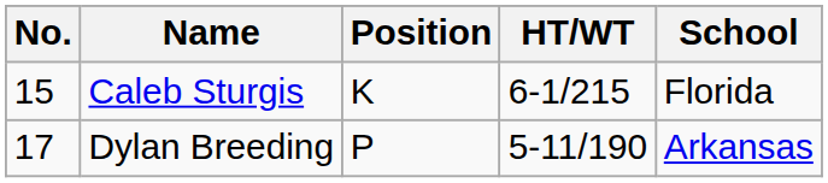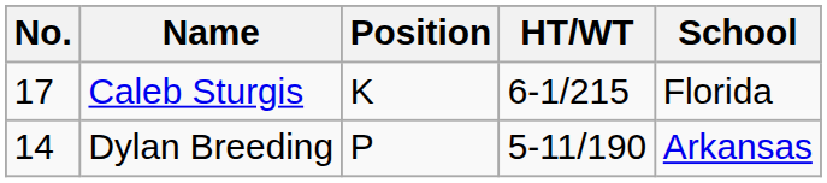 <table class="wikitable">
 <tr>
 <th>No.</th>
 <th>Name</th>
 <th>Position</th>
 <th>HT/WT</th>
 <th>School</th>
 </tr>
 <tr>
-<td>15</td>
+<td>17</td>
 <td><a href='#'>Caleb Sturgis</a></td>
 <td>K</td>
 <td>6-1/215</td>
 <td>Florida</td>
 </tr>
 <tr>
-<td>17</td>
+<td>14</td>
 <td>Dylan Breeding</td>
 <td>P</td>
 <td>5-11/190</td>
 <td><a href='#'>Arkansas</a></td>
 </tr>
 </table>
